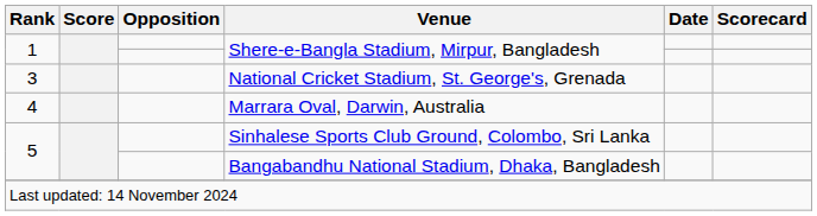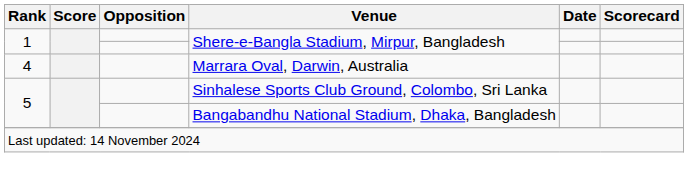 <table class="wikitable plainrowheaders sortable">
 <tr>
 <th scope=col>Rank</th>
 <th scope=col>Score</th>
 <th scope=col>Opposition</th>
 <th scope=col>Venue</th>
 <th scope=col>Date</th>
 <th scope=col>Scorecard</th>
 </tr>
 <tr>
 <td align=center rowspan=2>1</td>
 <th scope=row style=text-align:center; rowspan=2></th>
 <td></td>
 <td rowspan=2><a href='#'>Shere-e-Bangla Stadium</a>, <a href='#'>Mirpur</a>, Bangladesh</td>
 <td> </td>
 <td></td>
 </tr>
 <tr>
 <td></td>
-<td></td>
-<td></td>
-</tr>
-<tr>
-<td align=center>3</td>
-<th scope=row style=text-align:center;></th>
-<td></td>
-<td><a href='#'>National Cricket Stadium</a>, <a href='#'>St. George's</a>, Grenada</td>
 <td></td>
 <td></td>
 </tr>
 <tr>
 <td align=center>4</td>
 <th scope=row style=text-align:center;></th>
 <td></td>
 <td><a href='#'>Marrara Oval</a>, <a href='#'>Darwin</a>, Australia</td>
 <td></td>
 <td></td>
 </tr>
 <tr>
 <td align=center rowspan=2>5</td>
 <th scope=row style=text-align:center; rowspan=2></th>
 <td></td>
 <td><a href='#'>Sinhalese Sports Club Ground</a>, <a href='#'>Colombo</a>, Sri Lanka</td>
 <td></td>
 <td></td>
 </tr>
 <tr>
 <td></td>
 <td><a href='#'>Bangabandhu National Stadium</a>, <a href='#'>Dhaka</a>, Bangladesh</td>
 <td></td>
 <td></td>
 </tr>
 <tr>
 </tr>
 <tr class=sortbottom>
 <td colspan=6><small>Last updated: 14 November 2024</small></td>
 </tr>
 </table>
